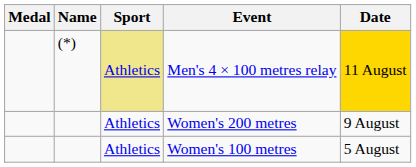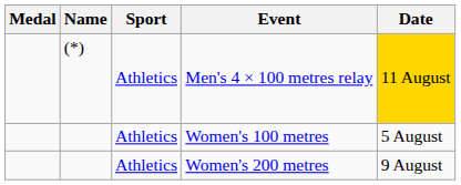 <table class="wikitable sortable" style="font-size:90%">
 <tr>
 <th>Medal</th>
 <th>Name</th>
 <th>Sport</th>
 <th>Event</th>
 <th>Date</th>
 </tr>
 <tr>
 <td></td>
 <td> (*)<br><br><br><br></td>
-<td style="background: khaki;"><a href='#'>Athletics</a></td>
+<td><a href='#'>Athletics</a></td>
 <td><a href='#'>Men's 4 × 100 metres relay</a></td>
 <td style="background: gold;">11 August</td>
+</tr>
+<tr>
+<td></td>
+<td></td>
+<td><a href='#'>Athletics</a></td>
+<td><a href='#'>Women's 100 metres</a></td>
+<td>5 August</td>
 </tr>
 <tr>
 <td></td>
 <td></td>
 <td><a href='#'>Athletics</a></td>
 <td><a href='#'>Women's 200 metres</a></td>
 <td>9 August</td>
 </tr>
-<tr>
-<td></td>
-<td></td>
-<td><a href='#'>Athletics</a></td>
-<td><a href='#'>Women's 100 metres</a></td>
-<td>5 August</td>
-</tr>
 </table>
